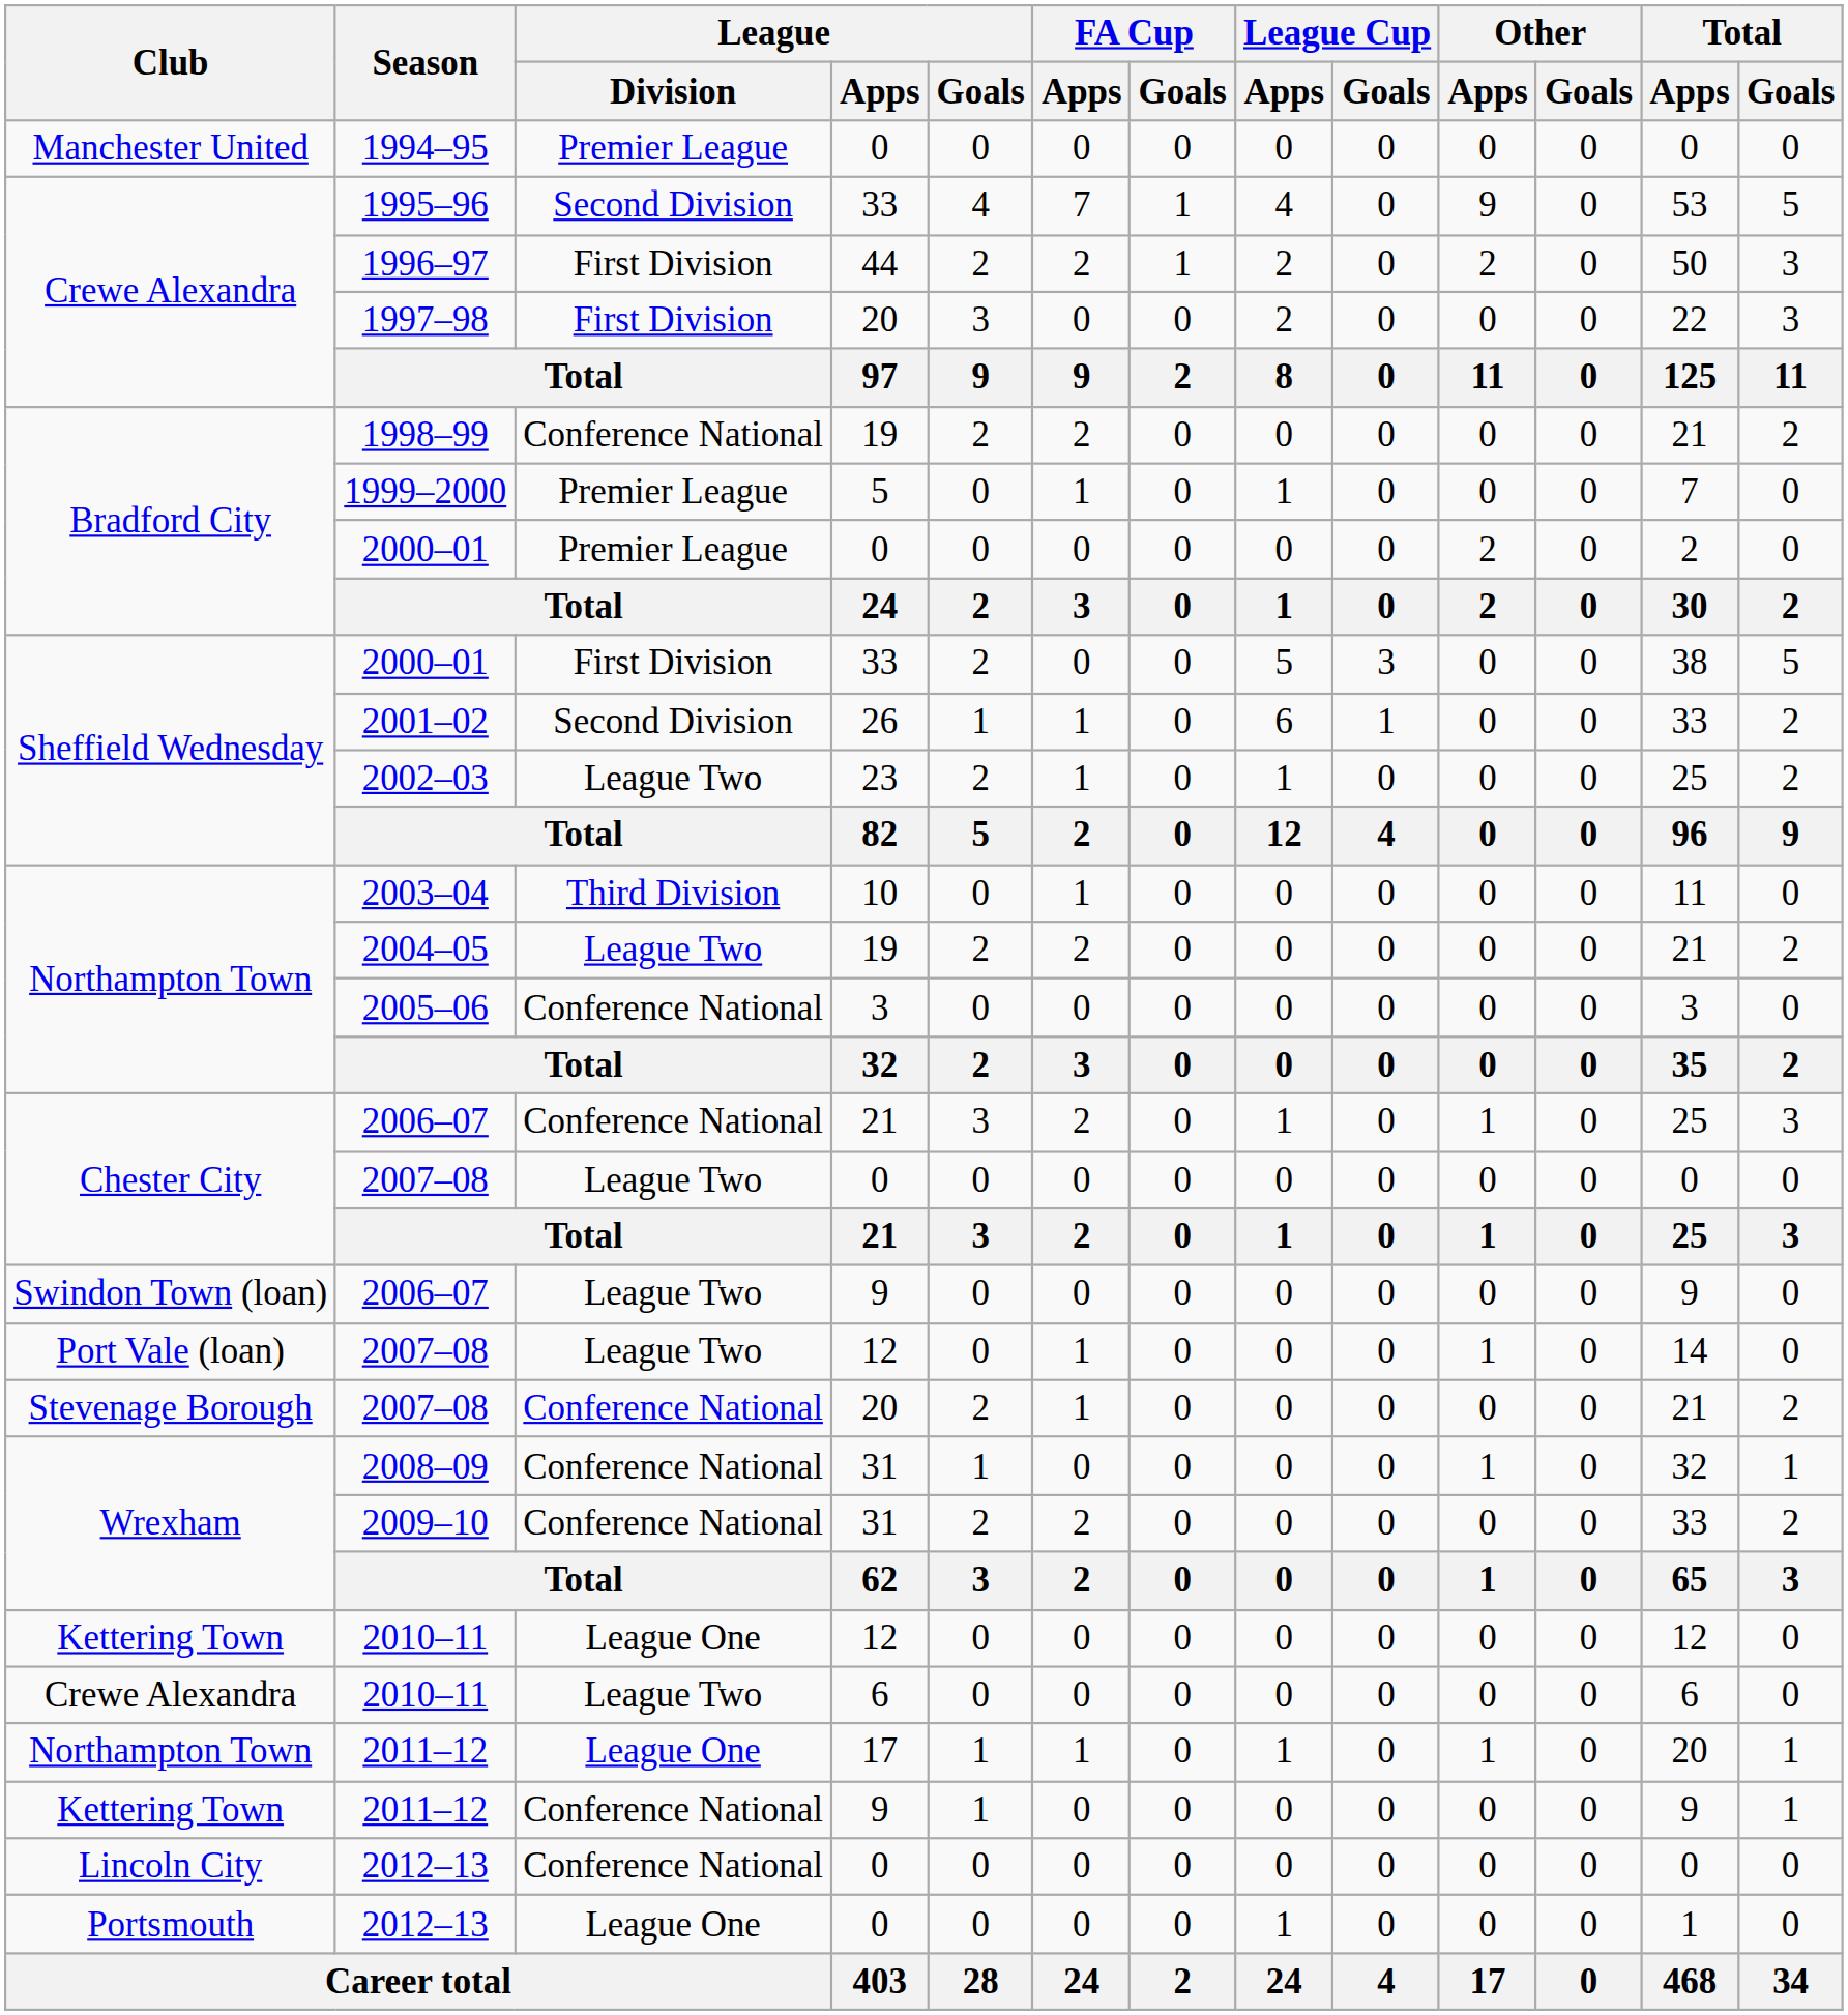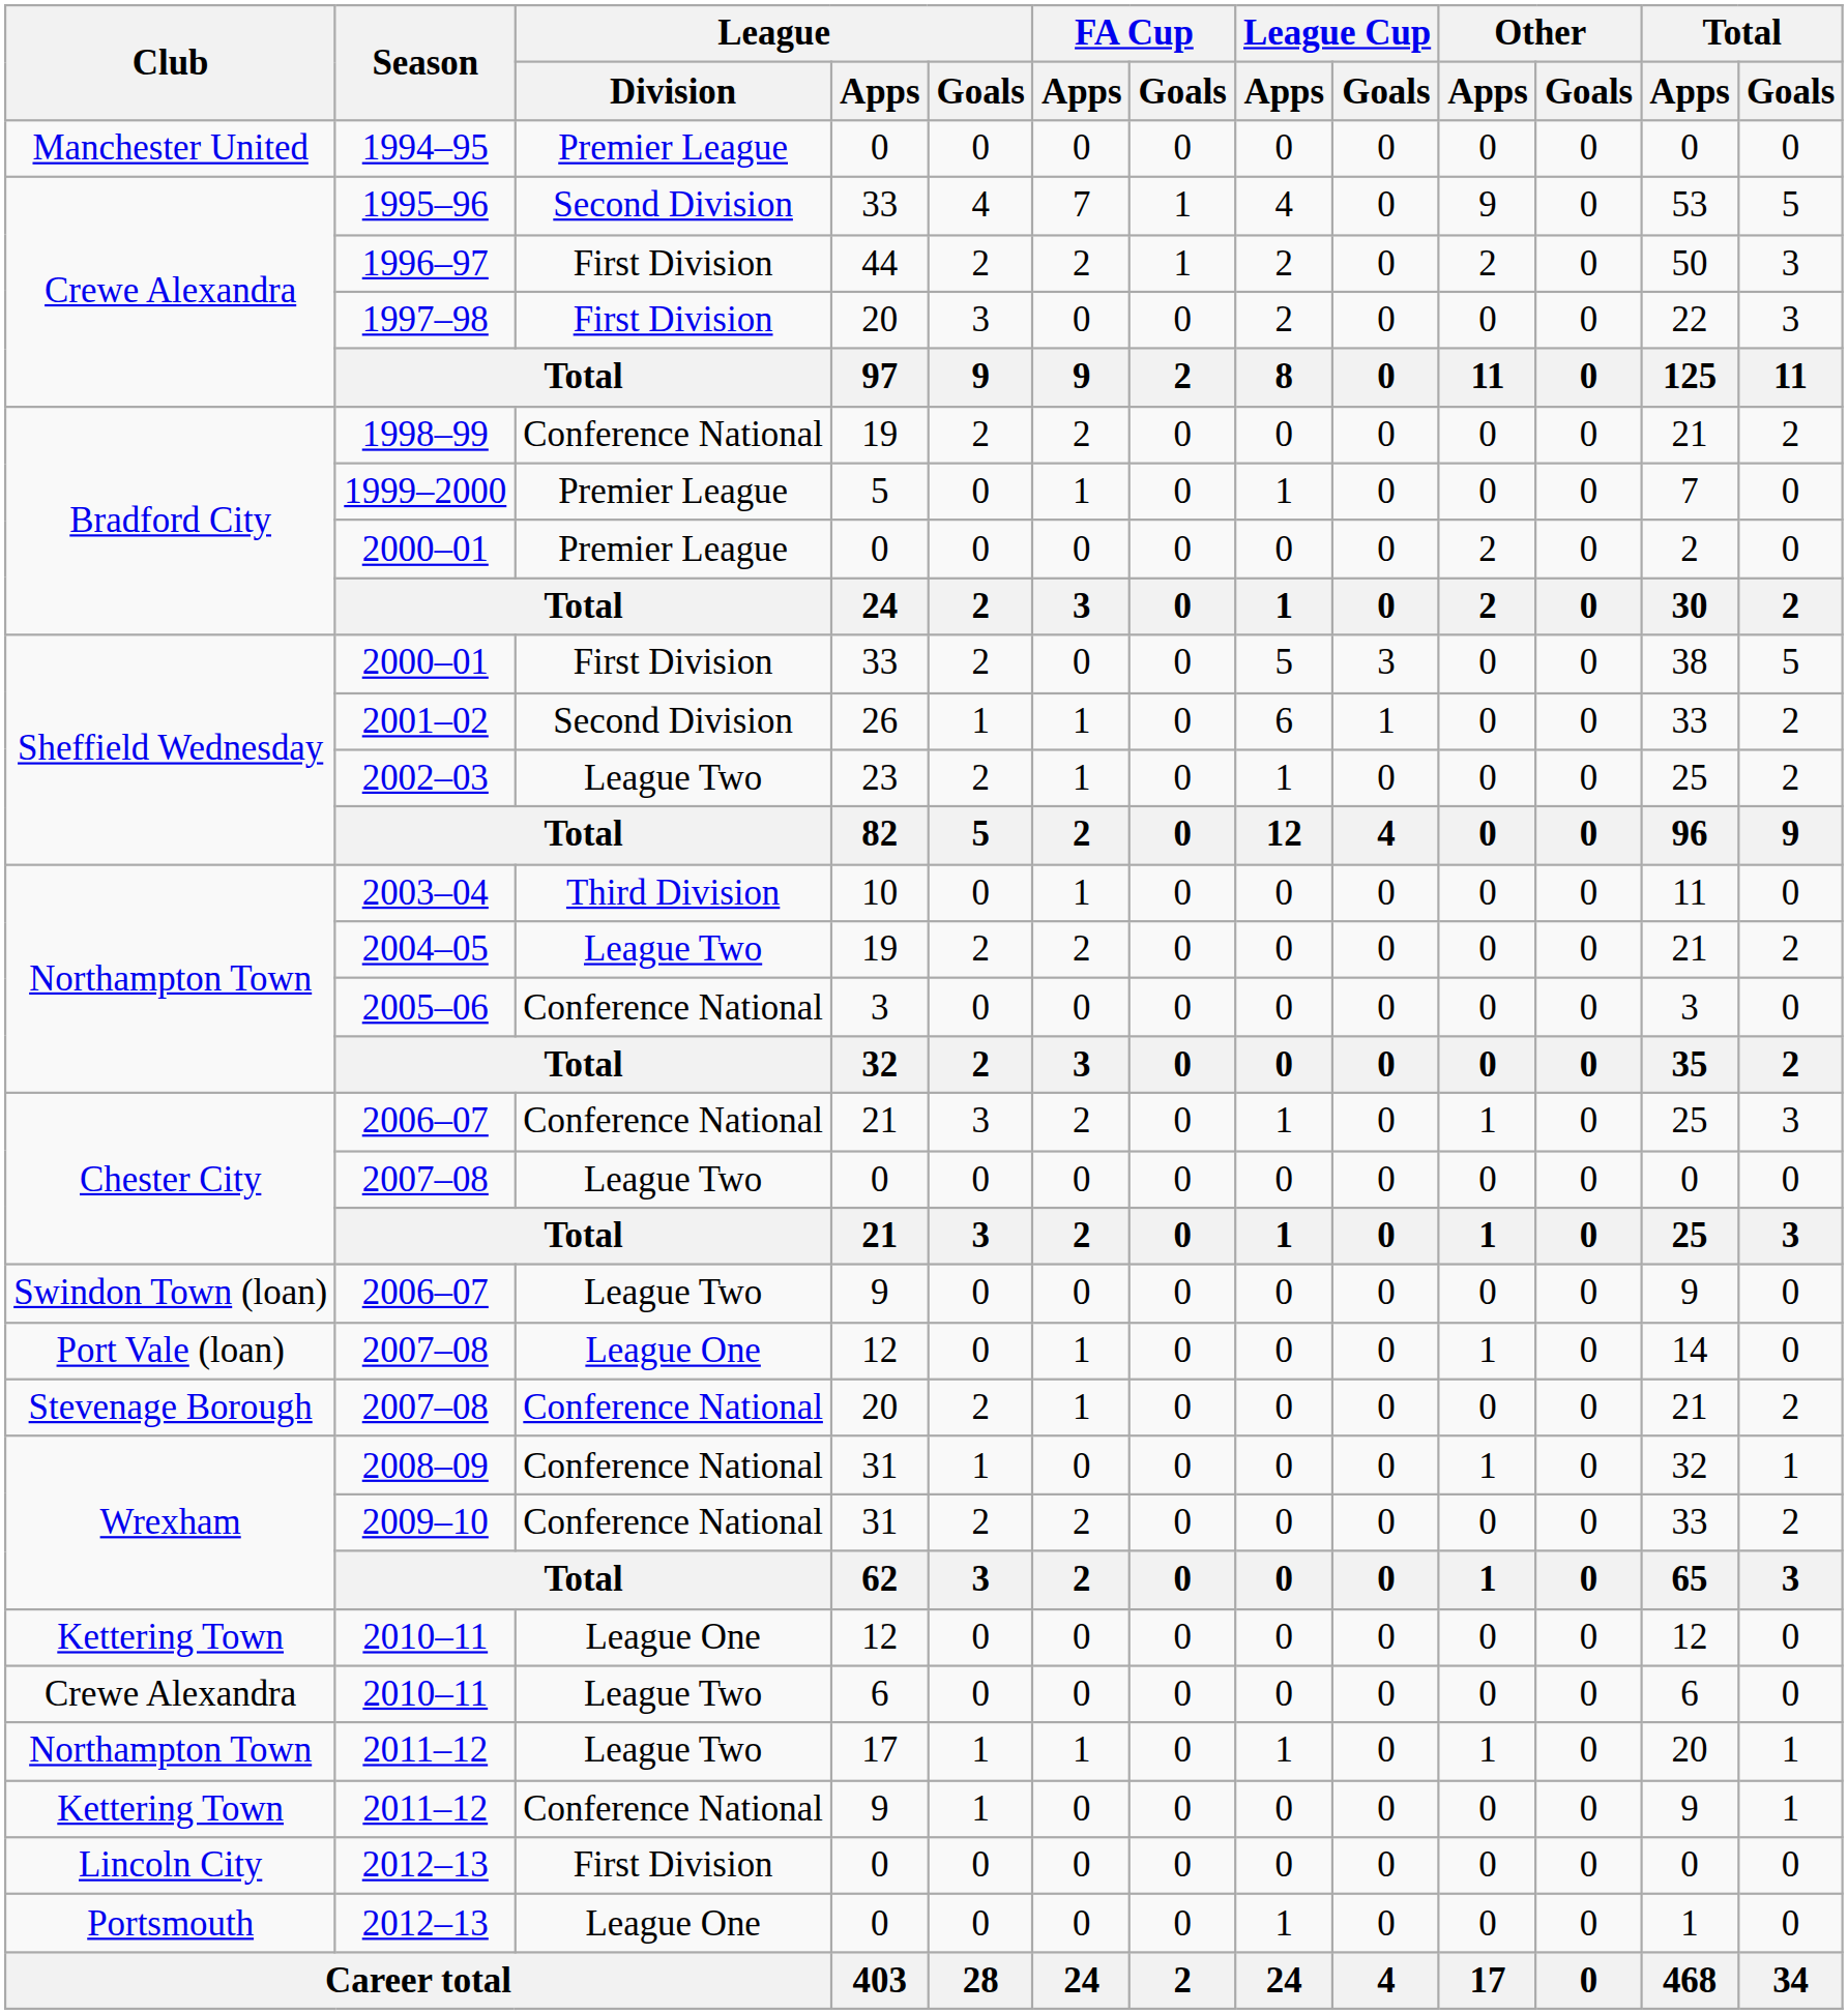 <table class="wikitable" style="text-align:center">
 <tr>
 <th rowspan="2">Club</th>
 <th rowspan="2">Season</th>
 <th colspan="3">League</th>
 <th colspan="2"><a href='#'>FA Cup</a></th>
 <th colspan="2"><a href='#'>League Cup</a></th>
 <th colspan="2">Other</th>
 <th colspan="2">Total</th>
 </tr>
 <tr>
 <th>Division</th>
 <th>Apps</th>
 <th>Goals</th>
 <th>Apps</th>
 <th>Goals</th>
 <th>Apps</th>
 <th>Goals</th>
 <th>Apps</th>
 <th>Goals</th>
 <th>Apps</th>
 <th>Goals</th>
 </tr>
 <tr>
 <td><a href='#'>Manchester United</a></td>
 <td><a href='#'>1994–95</a></td>
 <td><a href='#'>Premier League</a></td>
 <td>0</td>
 <td>0</td>
 <td>0</td>
 <td>0</td>
 <td>0</td>
 <td>0</td>
 <td>0</td>
 <td>0</td>
 <td>0</td>
 <td>0</td>
 </tr>
 <tr>
 <td rowspan="4"><a href='#'>Crewe Alexandra</a></td>
 <td><a href='#'>1995–96</a></td>
 <td><a href='#'>Second Division</a></td>
 <td>33</td>
 <td>4</td>
 <td>7</td>
 <td>1</td>
 <td>4</td>
 <td>0</td>
 <td>9</td>
 <td>0</td>
 <td>53</td>
 <td>5</td>
 </tr>
 <tr>
 <td><a href='#'>1996–97</a></td>
 <td>First Division</td>
 <td>44</td>
 <td>2</td>
 <td>2</td>
 <td>1</td>
 <td>2</td>
 <td>0</td>
 <td>2</td>
 <td>0</td>
 <td>50</td>
 <td>3</td>
 </tr>
 <tr>
 <td><a href='#'>1997–98</a></td>
 <td><a href='#'>First Division</a></td>
 <td>20</td>
 <td>3</td>
 <td>0</td>
 <td>0</td>
 <td>2</td>
 <td>0</td>
 <td>0</td>
 <td>0</td>
 <td>22</td>
 <td>3</td>
 </tr>
 <tr>
 <th colspan="2">Total</th>
 <th>97</th>
 <th>9</th>
 <th>9</th>
 <th>2</th>
 <th>8</th>
 <th>0</th>
 <th>11</th>
 <th>0</th>
 <th>125</th>
 <th>11</th>
 </tr>
 <tr>
 <td rowspan="4"><a href='#'>Bradford City</a></td>
 <td><a href='#'>1998–99</a></td>
 <td>Conference National</td>
 <td>19</td>
 <td>2</td>
 <td>2</td>
 <td>0</td>
 <td>0</td>
 <td>0</td>
 <td>0</td>
 <td>0</td>
 <td>21</td>
 <td>2</td>
 </tr>
 <tr>
 <td><a href='#'>1999–2000</a></td>
 <td>Premier League</td>
 <td>5</td>
 <td>0</td>
 <td>1</td>
 <td>0</td>
 <td>1</td>
 <td>0</td>
 <td>0</td>
 <td>0</td>
 <td>7</td>
 <td>0</td>
 </tr>
 <tr>
 <td><a href='#'>2000–01</a></td>
 <td>Premier League</td>
 <td>0</td>
 <td>0</td>
 <td>0</td>
 <td>0</td>
 <td>0</td>
 <td>0</td>
 <td>2</td>
 <td>0</td>
 <td>2</td>
 <td>0</td>
 </tr>
 <tr>
 <th colspan="2">Total</th>
 <th>24</th>
 <th>2</th>
 <th>3</th>
 <th>0</th>
 <th>1</th>
 <th>0</th>
 <th>2</th>
 <th>0</th>
 <th>30</th>
 <th>2</th>
 </tr>
 <tr>
 <td rowspan="4"><a href='#'>Sheffield Wednesday</a></td>
 <td><a href='#'>2000–01</a></td>
 <td>First Division</td>
 <td>33</td>
 <td>2</td>
 <td>0</td>
 <td>0</td>
 <td>5</td>
 <td>3</td>
 <td>0</td>
 <td>0</td>
 <td>38</td>
 <td>5</td>
 </tr>
 <tr>
 <td><a href='#'>2001–02</a></td>
 <td>Second Division</td>
 <td>26</td>
 <td>1</td>
 <td>1</td>
 <td>0</td>
 <td>6</td>
 <td>1</td>
 <td>0</td>
 <td>0</td>
 <td>33</td>
 <td>2</td>
 </tr>
 <tr>
 <td><a href='#'>2002–03</a></td>
 <td>League Two</td>
 <td>23</td>
 <td>2</td>
 <td>1</td>
 <td>0</td>
 <td>1</td>
 <td>0</td>
 <td>0</td>
 <td>0</td>
 <td>25</td>
 <td>2</td>
 </tr>
 <tr>
 <th colspan="2">Total</th>
 <th>82</th>
 <th>5</th>
 <th>2</th>
 <th>0</th>
 <th>12</th>
 <th>4</th>
 <th>0</th>
 <th>0</th>
 <th>96</th>
 <th>9</th>
 </tr>
 <tr>
 <td rowspan="4"><a href='#'>Northampton Town</a></td>
 <td><a href='#'>2003–04</a></td>
 <td><a href='#'>Third Division</a></td>
 <td>10</td>
 <td>0</td>
 <td>1</td>
 <td>0</td>
 <td>0</td>
 <td>0</td>
 <td>0</td>
 <td>0</td>
 <td>11</td>
 <td>0</td>
 </tr>
 <tr>
 <td><a href='#'>2004–05</a></td>
 <td><a href='#'>League Two</a></td>
 <td>19</td>
 <td>2</td>
 <td>2</td>
 <td>0</td>
 <td>0</td>
 <td>0</td>
 <td>0</td>
 <td>0</td>
 <td>21</td>
 <td>2</td>
 </tr>
 <tr>
 <td><a href='#'>2005–06</a></td>
 <td>Conference National</td>
 <td>3</td>
 <td>0</td>
 <td>0</td>
 <td>0</td>
 <td>0</td>
 <td>0</td>
 <td>0</td>
 <td>0</td>
 <td>3</td>
 <td>0</td>
 </tr>
 <tr>
 <th colspan="2">Total</th>
 <th>32</th>
 <th>2</th>
 <th>3</th>
 <th>0</th>
 <th>0</th>
 <th>0</th>
 <th>0</th>
 <th>0</th>
 <th>35</th>
 <th>2</th>
 </tr>
 <tr>
 <td rowspan="3"><a href='#'>Chester City</a></td>
 <td><a href='#'>2006–07</a></td>
 <td>Conference National</td>
 <td>21</td>
 <td>3</td>
 <td>2</td>
 <td>0</td>
 <td>1</td>
 <td>0</td>
 <td>1</td>
 <td>0</td>
 <td>25</td>
 <td>3</td>
 </tr>
 <tr>
 <td><a href='#'>2007–08</a></td>
 <td>League Two</td>
 <td>0</td>
 <td>0</td>
 <td>0</td>
 <td>0</td>
 <td>0</td>
 <td>0</td>
 <td>0</td>
 <td>0</td>
 <td>0</td>
 <td>0</td>
 </tr>
 <tr>
 <th colspan="2">Total</th>
 <th>21</th>
 <th>3</th>
 <th>2</th>
 <th>0</th>
 <th>1</th>
 <th>0</th>
 <th>1</th>
 <th>0</th>
 <th>25</th>
 <th>3</th>
 </tr>
 <tr>
 <td><a href='#'>Swindon Town</a> (loan)</td>
 <td><a href='#'>2006–07</a></td>
 <td>League Two</td>
 <td>9</td>
 <td>0</td>
 <td>0</td>
 <td>0</td>
 <td>0</td>
 <td>0</td>
 <td>0</td>
 <td>0</td>
 <td>9</td>
 <td>0</td>
 </tr>
 <tr>
 <td><a href='#'>Port Vale</a> (loan)</td>
 <td><a href='#'>2007–08</a></td>
-<td>League Two</td>
+<td><a href='#'>League One</a></td>
 <td>12</td>
 <td>0</td>
 <td>1</td>
 <td>0</td>
 <td>0</td>
 <td>0</td>
 <td>1</td>
 <td>0</td>
 <td>14</td>
 <td>0</td>
 </tr>
 <tr>
 <td><a href='#'>Stevenage Borough</a></td>
 <td><a href='#'>2007–08</a></td>
 <td><a href='#'>Conference National</a></td>
 <td>20</td>
 <td>2</td>
 <td>1</td>
 <td>0</td>
 <td>0</td>
 <td>0</td>
 <td>0</td>
 <td>0</td>
 <td>21</td>
 <td>2</td>
 </tr>
 <tr>
 <td rowspan="3"><a href='#'>Wrexham</a></td>
 <td><a href='#'>2008–09</a></td>
 <td>Conference National</td>
 <td>31</td>
 <td>1</td>
 <td>0</td>
 <td>0</td>
 <td>0</td>
 <td>0</td>
 <td>1</td>
 <td>0</td>
 <td>32</td>
 <td>1</td>
 </tr>
 <tr>
 <td><a href='#'>2009–10</a></td>
 <td>Conference National</td>
 <td>31</td>
 <td>2</td>
 <td>2</td>
 <td>0</td>
 <td>0</td>
 <td>0</td>
 <td>0</td>
 <td>0</td>
 <td>33</td>
 <td>2</td>
 </tr>
 <tr>
 <th colspan="2">Total</th>
 <th>62</th>
 <th>3</th>
 <th>2</th>
 <th>0</th>
 <th>0</th>
 <th>0</th>
 <th>1</th>
 <th>0</th>
 <th>65</th>
 <th>3</th>
 </tr>
 <tr>
 <td><a href='#'>Kettering Town</a></td>
 <td><a href='#'>2010–11</a></td>
 <td>League One</td>
 <td>12</td>
 <td>0</td>
 <td>0</td>
 <td>0</td>
 <td>0</td>
 <td>0</td>
 <td>0</td>
 <td>0</td>
 <td>12</td>
 <td>0</td>
 </tr>
 <tr>
 <td>Crewe Alexandra</td>
 <td><a href='#'>2010–11</a></td>
 <td>League Two</td>
 <td>6</td>
 <td>0</td>
 <td>0</td>
 <td>0</td>
 <td>0</td>
 <td>0</td>
 <td>0</td>
 <td>0</td>
 <td>6</td>
 <td>0</td>
 </tr>
 <tr>
 <td><a href='#'>Northampton Town</a></td>
 <td><a href='#'>2011–12</a></td>
-<td><a href='#'>League One</a></td>
+<td>League Two</td>
 <td>17</td>
 <td>1</td>
 <td>1</td>
 <td>0</td>
 <td>1</td>
 <td>0</td>
 <td>1</td>
 <td>0</td>
 <td>20</td>
 <td>1</td>
 </tr>
 <tr>
 <td><a href='#'>Kettering Town</a></td>
 <td><a href='#'>2011–12</a></td>
 <td>Conference National</td>
 <td>9</td>
 <td>1</td>
 <td>0</td>
 <td>0</td>
 <td>0</td>
 <td>0</td>
 <td>0</td>
 <td>0</td>
 <td>9</td>
 <td>1</td>
 </tr>
 <tr>
 <td><a href='#'>Lincoln City</a></td>
 <td><a href='#'>2012–13</a></td>
-<td>Conference National</td>
+<td>First Division</td>
 <td>0</td>
 <td>0</td>
 <td>0</td>
 <td>0</td>
 <td>0</td>
 <td>0</td>
 <td>0</td>
 <td>0</td>
 <td>0</td>
 <td>0</td>
 </tr>
 <tr>
 <td><a href='#'>Portsmouth</a></td>
 <td><a href='#'>2012–13</a></td>
 <td>League One</td>
 <td>0</td>
 <td>0</td>
 <td>0</td>
 <td>0</td>
 <td>1</td>
 <td>0</td>
 <td>0</td>
 <td>0</td>
 <td>1</td>
 <td>0</td>
 </tr>
 <tr>
 <th colspan="3">Career total</th>
 <th>403</th>
 <th>28</th>
 <th>24</th>
 <th>2</th>
 <th>24</th>
 <th>4</th>
 <th>17</th>
 <th>0</th>
 <th>468</th>
 <th>34</th>
 </tr>
 </table>
